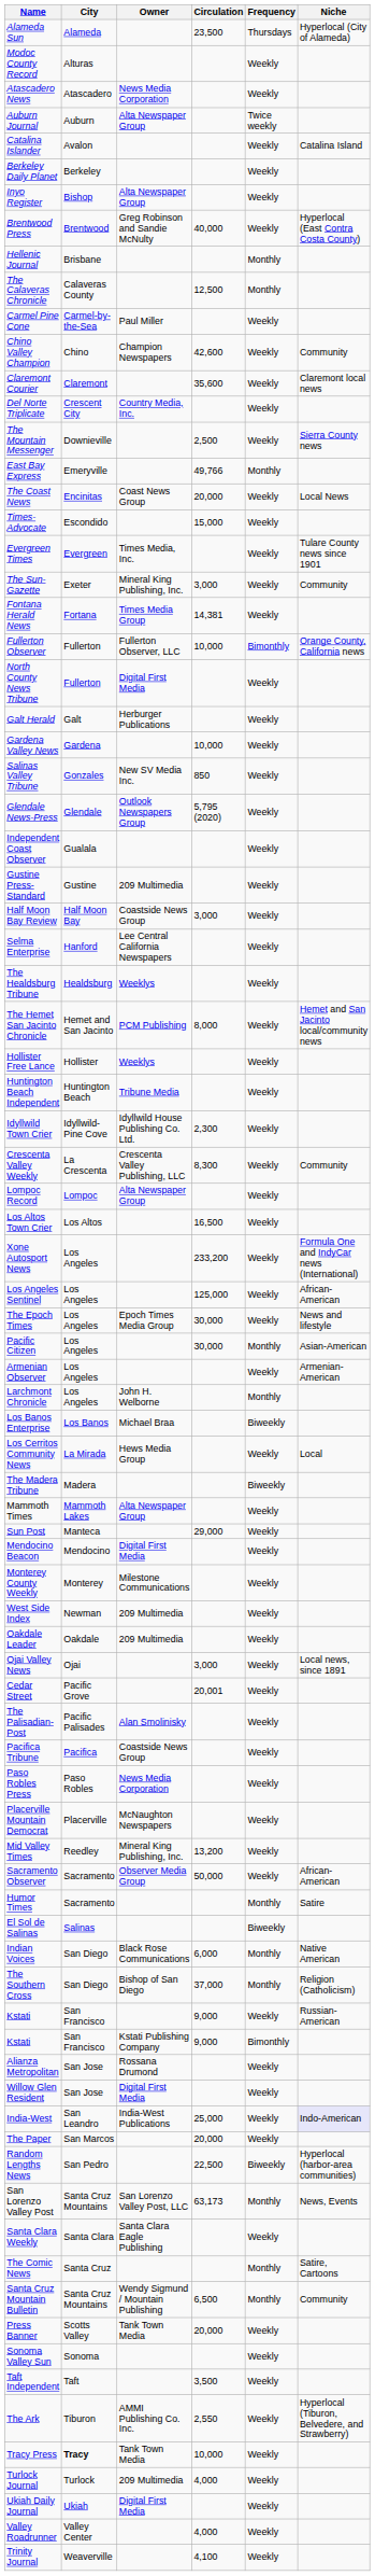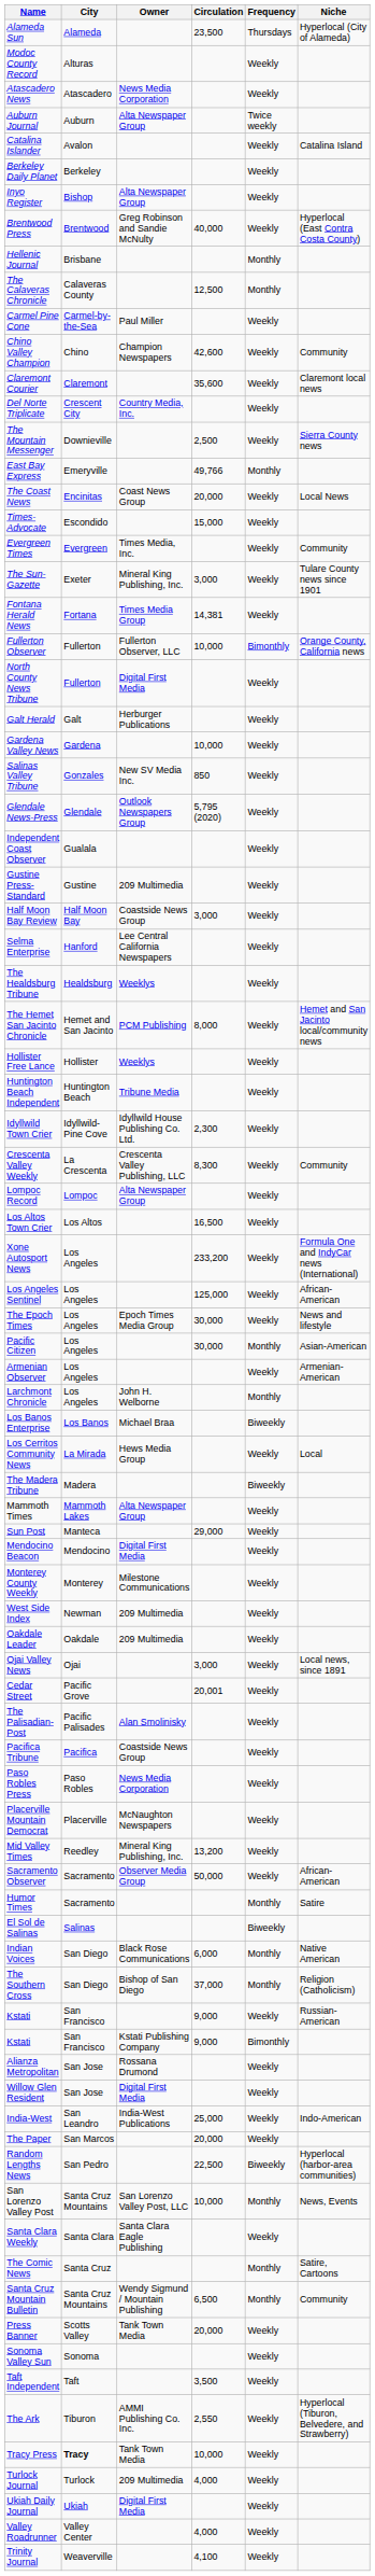 <table class="wikitable sortable">
 <tr>
 <th><a href='#'>Name</a></th>
 <th>City</th>
 <th>Owner</th>
 <th>Circulation</th>
 <th>Frequency</th>
 <th>Niche</th>
 </tr>
 <tr>
 <td><em><a href='#'>Alameda Sun</a></em></td>
 <td><a href='#'>Alameda</a></td>
 <td></td>
 <td>23,500</td>
 <td>Thursdays</td>
 <td>Hyperlocal (City of Alameda)</td>
 </tr>
 <tr>
 <td><em><a href='#'>Modoc County Record</a></em></td>
 <td>Alturas</td>
 <td></td>
 <td></td>
 <td>Weekly</td>
 <td></td>
 </tr>
 <tr>
 <td><em><a href='#'>Atascadero News</a></em></td>
 <td>Atascadero</td>
 <td><a href='#'>News Media Corporation</a></td>
 <td></td>
 <td>Weekly</td>
 <td></td>
 </tr>
 <tr>
 <td><em><a href='#'>Auburn Journal</a></em></td>
 <td>Auburn</td>
 <td><a href='#'>Alta Newspaper Group</a></td>
 <td></td>
 <td>Twice weekly</td>
 <td></td>
 </tr>
 <tr>
 <td><em><a href='#'>Catalina Islander</a></em></td>
 <td>Avalon</td>
 <td></td>
 <td></td>
 <td>Weekly</td>
 <td>Catalina Island</td>
 </tr>
 <tr>
 <td><em><a href='#'>Berkeley Daily Planet</a></em></td>
 <td>Berkeley</td>
 <td></td>
 <td></td>
 <td>Weekly</td>
 <td></td>
 </tr>
 <tr>
 <td><em><a href='#'>Inyo Register</a></em></td>
 <td><a href='#'>Bishop</a></td>
 <td><a href='#'>Alta Newspaper Group</a></td>
 <td></td>
 <td>Weekly</td>
 <td></td>
 </tr>
 <tr>
 <td><em><a href='#'>Brentwood Press</a></em></td>
 <td><a href='#'>Brentwood</a></td>
 <td>Greg Robinson and Sandie McNulty</td>
 <td>40,000</td>
 <td>Weekly</td>
 <td>Hyperlocal (East <a href='#'>Contra Costa County</a>)</td>
 </tr>
 <tr>
 <td><em><a href='#'>Hellenic Journal</a></em></td>
 <td>Brisbane</td>
 <td></td>
 <td></td>
 <td>Monthly</td>
 <td></td>
 </tr>
 <tr>
 <td><em><a href='#'>The Calaveras Chronicle</a></em></td>
 <td>Calaveras County</td>
 <td></td>
 <td>12,500</td>
 <td>Monthly</td>
 <td></td>
 </tr>
 <tr>
 <td><em><a href='#'>Carmel Pine Cone</a></em></td>
 <td><a href='#'>Carmel-by-the-Sea</a></td>
 <td>Paul Miller</td>
 <td></td>
 <td>Weekly</td>
 <td></td>
 </tr>
 <tr>
 <td><em><a href='#'>Chino Valley Champion</a></em></td>
 <td>Chino</td>
 <td>Champion Newspapers</td>
 <td>42,600</td>
 <td>Weekly</td>
 <td>Community</td>
 </tr>
 <tr>
 <td><em><a href='#'>Claremont Courier</a></em></td>
 <td><a href='#'>Claremont</a></td>
 <td></td>
 <td>35,600</td>
 <td>Weekly</td>
 <td>Claremont local news</td>
 </tr>
 <tr>
 <td><em><a href='#'>Del Norte Triplicate</a></em></td>
 <td><a href='#'>Crescent City</a></td>
 <td><a href='#'>Country Media, Inc.</a></td>
 <td></td>
 <td>Weekly</td>
 <td></td>
 </tr>
 <tr>
 <td><em><a href='#'>The Mountain Messenger</a></em></td>
 <td>Downieville</td>
 <td></td>
 <td>2,500</td>
 <td>Weekly</td>
 <td><a href='#'>Sierra County</a> news</td>
 </tr>
 <tr>
 <td><em><a href='#'>East Bay Express</a></em></td>
 <td>Emeryville</td>
 <td></td>
 <td>49,766</td>
 <td>Monthly</td>
 <td></td>
 </tr>
 <tr>
 <td><em><a href='#'>The Coast News</a></em></td>
 <td><a href='#'>Encinitas</a></td>
 <td>Coast News Group</td>
 <td>20,000</td>
 <td>Weekly</td>
 <td>Local News</td>
 </tr>
 <tr>
 <td><a href='#'><em>Times-Advocate</em></a></td>
 <td>Escondido</td>
 <td></td>
 <td>15,000</td>
 <td>Weekly</td>
 <td></td>
 </tr>
 <tr>
 <td><em><a href='#'>Evergreen Times</a></em></td>
 <td><a href='#'>Evergreen</a></td>
 <td>Times Media, Inc.</td>
 <td></td>
 <td>Weekly</td>
-<td>Tulare County news since 1901</td>
+<td>Community</td>
 </tr>
 <tr>
 <td><em><a href='#'>The Sun-Gazette</a></em></td>
 <td>Exeter</td>
 <td>Mineral King Publishing, Inc.</td>
 <td>3,000</td>
 <td>Weekly</td>
-<td>Community</td>
+<td>Tulare County news since 1901</td>
 </tr>
 <tr>
 <td><em><a href='#'>Fontana Herald News</a></em></td>
 <td><a href='#'>Fortana</a></td>
 <td><a href='#'>Times Media Group</a></td>
 <td>14,381</td>
 <td>Weekly</td>
 <td></td>
 </tr>
 <tr>
 <td><em><a href='#'>Fullerton Observer</a></em></td>
 <td>Fullerton</td>
 <td>Fullerton Observer, LLC</td>
 <td>10,000</td>
 <td><a href='#'>Bimonthly</a></td>
 <td><a href='#'>Orange County, California</a> news</td>
 </tr>
 <tr>
 <td><em><a href='#'>North County News Tribune</a></em></td>
 <td><a href='#'>Fullerton</a></td>
 <td><a href='#'>Digital First Media</a></td>
 <td></td>
 <td>Weekly</td>
 <td></td>
 </tr>
 <tr>
 <td><em><a href='#'>Galt Herald</a></em></td>
 <td>Galt</td>
 <td>Herburger Publications</td>
 <td></td>
 <td>Weekly</td>
 <td></td>
 </tr>
 <tr>
 <td><em><a href='#'>Gardena Valley News</a></em></td>
 <td><a href='#'>Gardena</a></td>
 <td></td>
 <td>10,000</td>
 <td>Weekly</td>
 <td></td>
 </tr>
 <tr>
 <td><em><a href='#'>Salinas Valley Tribune</a></em></td>
 <td><a href='#'>Gonzales</a></td>
 <td>New SV Media Inc.</td>
 <td>850</td>
 <td>Weekly</td>
 <td></td>
 </tr>
 <tr>
 <td><em><a href='#'>Glendale News-Press</a></td>
 <td><a href='#'>Glendale</a></td>
 <td><a href='#'>Outlook Newspapers Group</a></td>
 <td>5,795 (2020)</td>
 <td>Weekly</td>
 <td></td>
 </tr>
 <tr>
 <td></em><a href='#'>Independent Coast Observer</a><em></td>
 <td>Gualala</td>
 <td></td>
 <td></td>
 <td>Weekly</td>
 <td></td>
 </tr>
 <tr>
 <td></em><a href='#'>Gustine Press-Standard</a><em></td>
 <td>Gustine</td>
 <td>209 Multimedia</td>
 <td></td>
 <td>Weekly</td>
 <td></td>
 </tr>
 <tr>
 <td></em><a href='#'>Half Moon Bay Review</a><em></td>
 <td><a href='#'>Half Moon Bay</a></td>
 <td>Coastside News Group</td>
 <td>3,000</td>
 <td>Weekly</td>
 <td></td>
 </tr>
 <tr>
 <td></em><a href='#'>Selma Enterprise</a><em></td>
 <td><a href='#'>Hanford</a></td>
 <td>Lee Central California Newspapers</td>
 <td></td>
 <td>Weekly</td>
 <td></td>
 </tr>
 <tr>
 <td></em><a href='#'>The Healdsburg Tribune</a><em></td>
 <td><a href='#'>Healdsburg</a></td>
 <td><a href='#'>Weeklys</a></td>
 <td></td>
 <td>Weekly</td>
 <td></td>
 </tr>
 <tr>
 <td></em><a href='#'>The Hemet San Jacinto Chronicle</a><em></td>
 <td>Hemet and San Jacinto</td>
 <td><a href='#'>PCM Publishing</a></td>
 <td>8,000</td>
 <td>Weekly</td>
 <td><a href='#'>Hemet</a> and <a href='#'>San Jacinto</a> local/community news</td>
 </tr>
 <tr>
 <td></em><a href='#'>Hollister Free Lance</a><em></td>
 <td>Hollister</td>
 <td><a href='#'>Weeklys</a></td>
 <td></td>
 <td>Weekly</td>
 <td></td>
 </tr>
 <tr>
 <td></em><a href='#'>Huntington Beach Independent</a><em></td>
 <td>Huntington Beach</td>
 <td><a href='#'>Tribune Media</a></td>
 <td></td>
 <td>Weekly</td>
 <td></td>
 </tr>
 <tr>
 <td></em><a href='#'>Idyllwild Town Crier</a><em></td>
 <td>Idyllwild-Pine Cove</td>
 <td>Idyllwild House Publishing Co. Ltd.</td>
 <td>2,300</td>
 <td>Weekly</td>
 <td></td>
 </tr>
 <tr>
 <td></em><a href='#'>Crescenta Valley Weekly</a><em></td>
 <td>La Crescenta</td>
 <td>Crescenta Valley Publishing, LLC</td>
 <td>8,300</td>
 <td>Weekly</td>
 <td>Community</td>
 </tr>
 <tr>
 <td></em><a href='#'>Lompoc Record</a><em></td>
 <td><a href='#'>Lompoc</a></td>
 <td><a href='#'>Alta Newspaper Group</a></td>
 <td></td>
 <td>Weekly</td>
 <td></td>
 </tr>
 <tr>
 <td></em><a href='#'>Los Altos Town Crier</a><em></td>
 <td>Los Altos</td>
 <td></td>
 <td>16,500</td>
 <td>Weekly</td>
 <td></td>
 </tr>
 <tr>
 <td></em><a href='#'>Xone Autosport News</a><em></td>
 <td>Los Angeles</td>
 <td></td>
 <td>233,200</td>
 <td>Weekly</td>
 <td><a href='#'>Formula One</a> and <a href='#'>IndyCar</a> news (International)</td>
 </tr>
 <tr>
 <td></em><a href='#'>Los Angeles Sentinel</a><em></td>
 <td>Los Angeles</td>
 <td></td>
 <td>125,000</td>
 <td>Weekly</td>
 <td>African-American</td>
 </tr>
 <tr>
 <td></em><a href='#'>The Epoch Times</a><em></td>
 <td>Los Angeles</td>
 <td>Epoch Times Media Group</td>
 <td>30,000</td>
 <td>Weekly</td>
 <td>News and lifestyle</td>
 </tr>
 <tr>
 <td></em><a href='#'>Pacific Citizen</a><em></td>
 <td>Los Angeles</td>
 <td></td>
 <td>30,000</td>
 <td>Monthly</td>
 <td>Asian-American</td>
 </tr>
 <tr>
 <td></em><a href='#'>Armenian Observer</a><em></td>
 <td>Los Angeles</td>
 <td></td>
 <td></td>
 <td>Weekly</td>
 <td>Armenian-American</td>
 </tr>
 <tr>
 <td></em><a href='#'>Larchmont Chronicle</a><em></td>
 <td>Los Angeles</td>
 <td>John H. Welborne</td>
 <td></td>
 <td>Monthly</td>
 <td></td>
 </tr>
 <tr>
 <td></em><a href='#'>Los Banos Enterprise</a><em></td>
 <td><a href='#'>Los Banos</a></td>
 <td>Michael Braa</td>
 <td></td>
 <td>Biweekly</td>
 <td></td>
 </tr>
 <tr>
 <td></em><a href='#'>Los Cerritos Community News</a><em></td>
 <td><a href='#'>La Mirada</a></td>
 <td>Hews Media Group</td>
 <td></td>
 <td>Weekly</td>
 <td>Local</td>
 </tr>
 <tr>
 <td></em><a href='#'>The Madera Tribune</a><em></td>
 <td>Madera</td>
 <td></td>
 <td></td>
 <td>Biweekly</td>
 <td></td>
 </tr>
 <tr>
 <td></em>Mammoth Times<em></td>
 <td><a href='#'>Mammoth Lakes</a></td>
 <td><a href='#'>Alta Newspaper Group</a></td>
 <td></td>
 <td>Weekly</td>
 <td></td>
 </tr>
 <tr>
 <td></em><a href='#'>Sun Post</a><em></td>
 <td>Manteca</td>
 <td></td>
 <td>29,000</td>
 <td>Weekly</td>
 <td></td>
 </tr>
 <tr>
 <td></em><a href='#'>Mendocino Beacon</a><em></td>
 <td>Mendocino</td>
 <td><a href='#'>Digital First Media</a></td>
 <td></td>
 <td>Weekly</td>
 <td></td>
 </tr>
 <tr>
 <td></em><a href='#'>Monterey County Weekly</a><em></td>
 <td>Monterey</td>
 <td>Milestone Communications</td>
 <td></td>
 <td>Weekly</td>
 <td></td>
 </tr>
 <tr>
 <td></em><a href='#'>West Side Index</a><em></td>
 <td>Newman</td>
 <td>209 Multimedia</td>
 <td></td>
 <td>Weekly</td>
 <td></td>
 </tr>
 <tr>
 <td></em><a href='#'>Oakdale Leader</a><em></td>
 <td>Oakdale</td>
 <td>209 Multimedia</td>
 <td></td>
 <td>Weekly</td>
 <td></td>
 </tr>
 <tr>
 <td></em><a href='#'>Ojai Valley News</a><em></td>
 <td>Ojai</td>
 <td></td>
 <td>3,000</td>
 <td>Weekly</td>
 <td>Local news, since 1891</td>
 </tr>
 <tr>
 <td><a href='#'></em>Cedar Street<em></a></td>
 <td>Pacific Grove</td>
 <td></td>
 <td>20,001</td>
 <td>Weekly</td>
 <td></td>
 </tr>
 <tr>
 <td><a href='#'></em>The Palisadian-Post<em></a></td>
 <td>Pacific Palisades</td>
 <td><a href='#'>Alan Smolinisky</a></td>
 <td></td>
 <td>Weekly</td>
 <td></td>
 </tr>
 <tr>
 <td></em><a href='#'>Pacifica Tribune</a><em></td>
 <td><a href='#'>Pacifica</a></td>
 <td>Coastside News Group</td>
 <td></td>
 <td>Weekly</td>
 <td></td>
 </tr>
 <tr>
 <td></em><a href='#'>Paso Robles Press</a><em></td>
 <td>Paso Robles</td>
 <td><a href='#'>News Media Corporation</a></td>
 <td></td>
 <td>Weekly</td>
 <td></td>
 </tr>
 <tr>
 <td></em><a href='#'>Placerville Mountain Democrat</a><em></td>
 <td>Placerville</td>
 <td>McNaughton Newspapers</td>
 <td></td>
 <td>Weekly</td>
 <td></td>
 </tr>
 <tr>
 <td></em><a href='#'>Mid Valley Times</a><em></td>
 <td>Reedley</td>
 <td>Mineral King Publishing, Inc.</td>
 <td>13,200</td>
 <td>Weekly</td>
 <td></td>
 </tr>
 <tr>
 <td></em><a href='#'>Sacramento Observer</a><em></td>
 <td>Sacramento</td>
 <td><a href='#'>Observer Media Group</a></td>
 <td>50,000</td>
 <td>Weekly</td>
 <td>African-American</td>
 </tr>
 <tr>
 <td></em><a href='#'>Humor Times</a><em></td>
 <td>Sacramento</td>
 <td></td>
 <td></td>
 <td>Monthly</td>
 <td>Satire</td>
 </tr>
 <tr>
 <td></em><a href='#'>El Sol de Salinas</a><em></td>
 <td><a href='#'>Salinas</a></td>
 <td></td>
 <td></td>
 <td>Biweekly</td>
 <td></td>
 </tr>
 <tr>
 <td></em><a href='#'>Indian Voices</a><em></td>
 <td>San Diego</td>
 <td>Black Rose Communications</td>
 <td>6,000</td>
 <td>Monthly</td>
 <td>Native American</td>
 </tr>
 <tr>
 <td><a href='#'></em>The Southern Cross<em></a></td>
 <td>San Diego</td>
 <td>Bishop of San Diego</td>
 <td>37,000</td>
 <td>Monthly</td>
 <td>Religion (Catholicism)</td>
 </tr>
 <tr>
 <td></em><a href='#'>Kstati</a><em></td>
 <td>San Francisco</td>
 <td></td>
 <td>9,000</td>
 <td>Weekly</td>
 <td>Russian-American</td>
 </tr>
 <tr>
 <td></em><a href='#'>Kstati</a><em></td>
 <td>San Francisco</td>
 <td>Kstati Publishing Company</td>
 <td>9,000</td>
 <td>Bimonthly</td>
 <td></td>
 </tr>
 <tr>
 <td></em><a href='#'>Alianza Metropolitan</a><em></td>
 <td>San Jose</td>
 <td>Rossana Drumond</td>
 <td></td>
 <td>Weekly</td>
 <td></td>
 </tr>
 <tr>
 <td></em><a href='#'>Willow Glen Resident</a><em></td>
 <td>San Jose</td>
 <td><a href='#'>Digital First Media</a></td>
 <td></td>
 <td>Weekly</td>
 <td></td>
 </tr>
 <tr>
 <td></em><a href='#'>India-West</a><em></td>
 <td>San Leandro</td>
 <td>India-West Publications</td>
 <td>25,000</td>
 <td>Weekly</td>
-<td style="background: lavender;">Indo-American</td>
+<td>Indo-American</td>
 </tr>
 <tr>
 <td><a href='#'></em>The Paper<em></a></td>
 <td>San Marcos</td>
 <td></td>
 <td>20,000</td>
 <td>Weekly</td>
 <td></td>
 </tr>
 <tr>
 <td></em><a href='#'>Random Lengths News</a><em></td>
 <td>San Pedro</td>
 <td></td>
 <td>22,500</td>
 <td>Biweekly</td>
 <td>Hyperlocal (harbor-area communities)</td>
 </tr>
 <tr>
 <td>San Lorenzo Valley Post</td>
 <td>Santa Cruz Mountains</td>
 <td>San Lorenzo Valley Post, LLC</td>
-<td>63,173</td>
+<td>10,000</td>
 <td>Monthly</td>
 <td>News, Events</td>
 </tr>
 <tr>
 <td></em><a href='#'>Santa Clara Weekly</a><em></td>
 <td>Santa Clara</td>
 <td>Santa Clara Eagle Publishing</td>
 <td></td>
 <td>Weekly</td>
 <td></td>
 </tr>
 <tr>
 <td></em><a href='#'>The Comic News</a><em></td>
 <td>Santa Cruz</td>
 <td></td>
 <td></td>
 <td>Monthly</td>
 <td>Satire, Cartoons</td>
 </tr>
 <tr>
 <td></em><a href='#'>Santa Cruz Mountain Bulletin</a><em></td>
 <td>Santa Cruz Mountains</td>
 <td>Wendy Sigmund / Mountain Publishing</td>
 <td>6,500</td>
 <td>Monthly</td>
 <td>Community</td>
 </tr>
 <tr>
 <td></em><a href='#'>Press Banner</a><em></td>
 <td>Scotts Valley</td>
 <td>Tank Town Media</td>
 <td>20,000</td>
 <td>Weekly</td>
 <td></td>
 </tr>
 <tr>
 <td></em><a href='#'>Sonoma Valley Sun</a><em></td>
 <td>Sonoma</td>
 <td></td>
 <td></td>
 <td>Weekly</td>
 <td></td>
 </tr>
 <tr>
 <td></em><a href='#'>Taft Independent</a><em></td>
 <td>Taft</td>
 <td></td>
 <td>3,500</td>
 <td>Weekly</td>
 <td></td>
 </tr>
 <tr>
 <td><a href='#'></em>The Ark<em></a></td>
 <td>Tiburon</td>
 <td>AMMI Publishing Co. Inc.</td>
 <td>2,550</td>
 <td>Weekly</td>
 <td>Hyperlocal (Tiburon, Belvedere, and Strawberry)</td>
 </tr>
 <tr>
 <td></em><a href='#'>Tracy Press</a><em></td>
 <td><strong>Tracy</strong></td>
 <td>Tank Town Media</td>
 <td>10,000</td>
 <td>Weekly</td>
 <td></td>
 </tr>
 <tr>
 <td></em><a href='#'>Turlock Journal</a><em></td>
 <td>Turlock</td>
 <td>209 Multimedia</td>
 <td>4,000</td>
 <td>Weekly</td>
 <td></td>
 </tr>
 <tr>
 <td></em><a href='#'>Ukiah Daily Journal</a><em></td>
 <td><a href='#'>Ukiah</a></td>
 <td><a href='#'>Digital First Media</a></td>
 <td></td>
 <td>Weekly</td>
 <td></td>
 </tr>
 <tr>
 <td></em><a href='#'>Valley Roadrunner</a><em></td>
 <td>Valley Center</td>
 <td></td>
 <td>4,000</td>
 <td>Weekly</td>
 <td></td>
 </tr>
 <tr>
 <td><a href='#'></em>Trinity Journal<em></a></td>
 <td>Weaverville</td>
 <td></td>
 <td>4,100</td>
 <td>Weekly</td>
 <td></td>
 </tr>
 </table>
